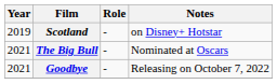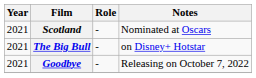 <table class="wikitable sortable plainrowheaders">
 <tr style="text-align:center;">
 <th scope="col">Year</th>
 <th scope="col">Film</th>
 <th scope="col">Role</th>
 <th class="unsortable" scope="col">Notes</th>
 </tr>
 <tr>
-<td>2019</td>
+<td>2021</td>
 <th scope="row"><em>Scotland</em></th>
 <td>-</td>
-<td>on <a href='#'>Disney+ Hotstar</a></td>
+<td>Nominated at <a href='#'>Oscars</a></td>
 </tr>
 <tr>
 <td>2021</td>
 <th scope="row"><em><a href='#'>The Big Bull</a></em></th>
 <td>-</td>
-<td>Nominated at <a href='#'>Oscars</a></td>
+<td>on <a href='#'>Disney+ Hotstar</a></td>
 </tr>
 <tr>
 <td>2021</td>
 <th scope="row"><em><a href='#'>Goodbye</a></em></th>
 <td>-</td>
 <td>Releasing on October 7, 2022</td>
 </tr>
 <tr>
 </tr>
 </table>
